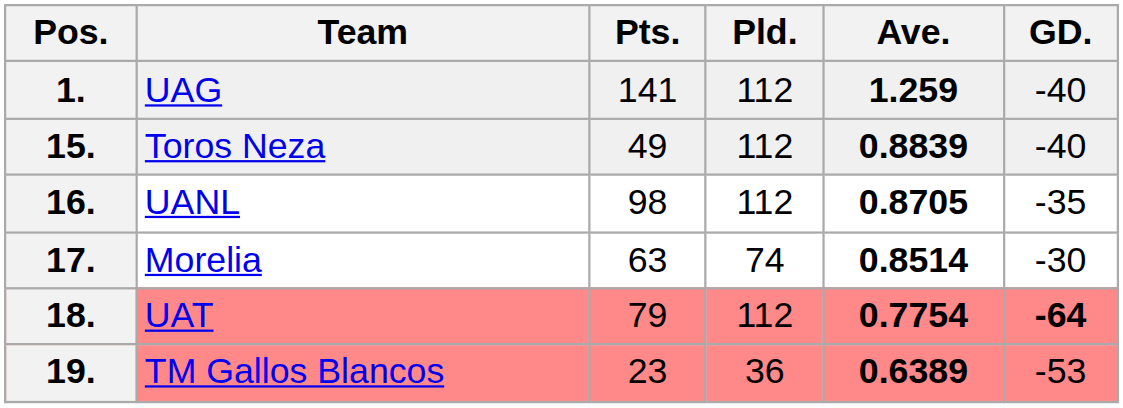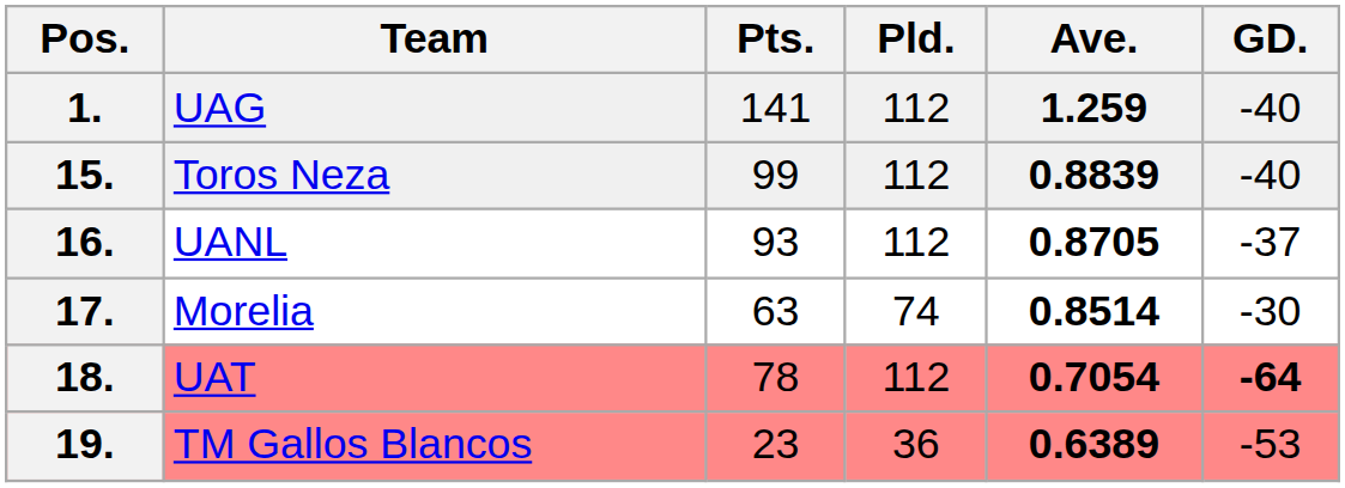 <table class="wikitable"style="border: 1px solid #ffffff; background-color: #f0f0f0" cellspacing="1" cellpadding="1" width="500">
 <tr bgcolor="#EFEFEF">
 <th align="center">Pos.</th>
 <th align="center">Team</th>
 <th align="center">Pts.</th>
 <th align="center">Pld.</th>
 <th align="center">Ave.</th>
 <th align="center">GD.</th>
 </tr>
 <tr align="left" valign="top">
 <th align="center">1.</th>
 <td><a href='#'>UAG</a></td>
 <td align="center">141</td>
 <td align="center">112</td>
 <td align="center"><strong>1.259</strong></td>
 <td align="center">-40</td>
 </tr>
 <tr align="left" valign="top">
 <th align="center">15.</th>
 <td><a href='#'>Toros Neza</a></td>
-<td align="center">49</td>
+<td align="center">99</td>
 <td align="center">112</td>
 <td align="center"><strong>0.8839</strong></td>
 <td align="center">-40</td>
 </tr>
 <tr align="left" valign="top" bgcolor="ffffff">
 <th align="center">16.</th>
 <td><a href='#'>UANL</a></td>
-<td align="center">98</td>
+<td align="center">93</td>
 <td align="center">112</td>
 <td align="center"><strong>0.8705</strong></td>
-<td align="center">-35</td>
+<td align="center">-37</td>
 </tr>
 <tr align="left" valign="top" bgcolor="ffffff">
 <th align="center">17.</th>
 <td><a href='#'>Morelia</a></td>
 <td align="center">63</td>
 <td align="center">74</td>
 <td align="center"><strong>0.8514</strong></td>
 <td align="center">-30</td>
 </tr>
 <tr align="left" valign="top" bgcolor="ff8888">
 <th align="center">18.</th>
 <td><a href='#'>UAT</a></td>
-<td align="center">79</td>
+<td align="center">78</td>
 <td align="center">112</td>
-<td align="center"><strong>0.7754</strong></td>
+<td align="center"><strong>0.7054</strong></td>
 <td align="center"><strong>-64</strong></td>
 </tr>
 <tr align="left" valign="top" bgcolor="ff8888">
 <th align="center">19.</th>
 <td><a href='#'>TM Gallos Blancos</a></td>
 <td align="center">23</td>
 <td align="center">36</td>
 <td align="center"><strong>0.6389</strong></td>
 <td align="center">-53</td>
 </tr>
 </table>
